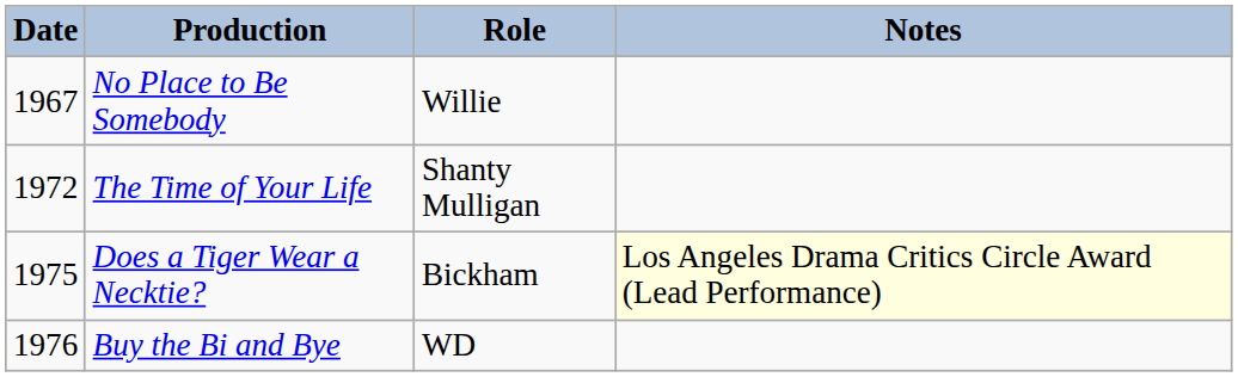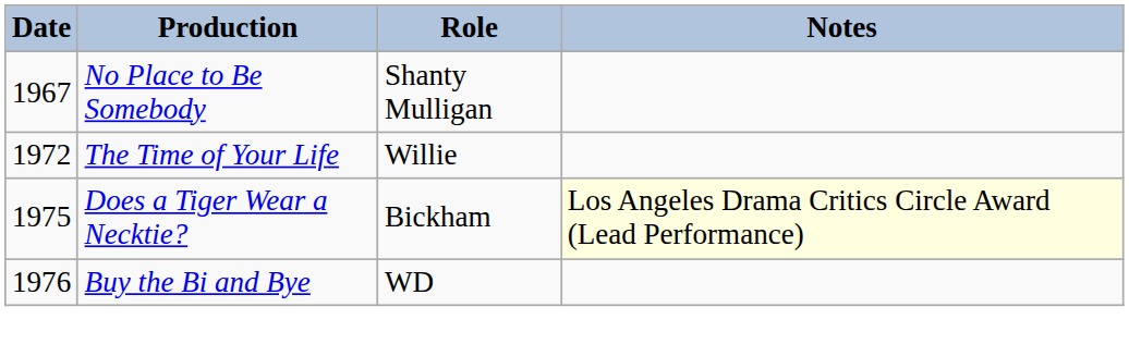 <table class="wikitable" border="1";>
 <tr style="text-align:center;">
 <th style="background:#B0C4DE;">Date</th>
 <th style="background:#B0C4DE;">Production</th>
 <th style="background:#B0C4DE;">Role</th>
 <th style="background:#B0C4DE;">Notes</th>
 </tr>
 <tr>
 <td>1967</td>
 <td><em><a href='#'>No Place to Be Somebody</a></em></td>
-<td>Willie</td>
+<td>Shanty Mulligan</td>
 <td></td>
 </tr>
 <tr>
 <td>1972</td>
 <td><em><a href='#'>The Time of Your Life</a></em></td>
-<td>Shanty Mulligan</td>
+<td>Willie</td>
 <td></td>
 </tr>
 <tr>
 <td>1975</td>
 <td><em><a href='#'>Does a Tiger Wear a Necktie?</a></em></td>
 <td>Bickham</td>
 <td style="background: lightyellow;">Los Angeles Drama Critics Circle Award (Lead Performance)</td>
 </tr>
 <tr>
 <td>1976</td>
 <td><em><a href='#'>Buy the Bi and Bye</a></em></td>
 <td>WD</td>
 <td></td>
 </tr>
 </table>
